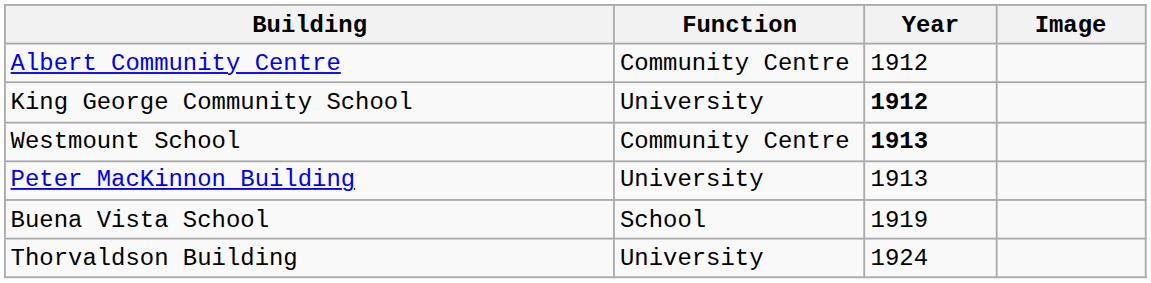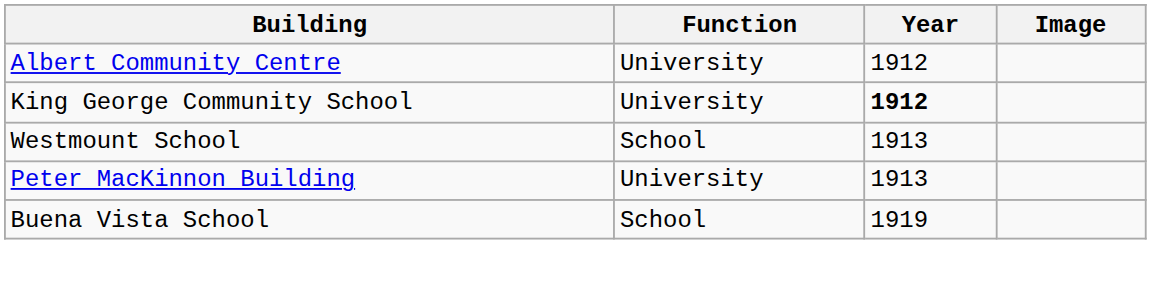 <table class="wikitable">
 <tr>
 <th style="width:25em">Building</th>
 <th style="width:10em">Function</th>
 <th style="width: 5em">Year</th>
 <th style="width:75px">Image</th>
 </tr>
 <tr>
 <td><a href='#'>Albert Community Centre</a></td>
-<td>Community Centre</td>
+<td>University</td>
 <td>1912</td>
 <td></td>
 </tr>
 <tr>
 <td>King George Community School</td>
 <td>University</td>
 <td><strong>1912</strong></td>
 <td></td>
 </tr>
 <tr>
 <td>Westmount School</td>
-<td>Community Centre</td>
-<td><strong>1913</strong></td>
+<td>School</td>
+<td>1913</td>
 <td></td>
 </tr>
 <tr>
 <td><a href='#'>Peter MacKinnon Building</a></td>
 <td>University</td>
 <td>1913</td>
 <td></td>
 </tr>
 <tr>
 <td>Buena Vista School</td>
 <td>School</td>
 <td>1919</td>
 <td></td>
 </tr>
-<tr>
-<td>Thorvaldson Building</td>
-<td>University</td>
-<td>1924</td>
-<td></td>
-</tr>
 </table>
